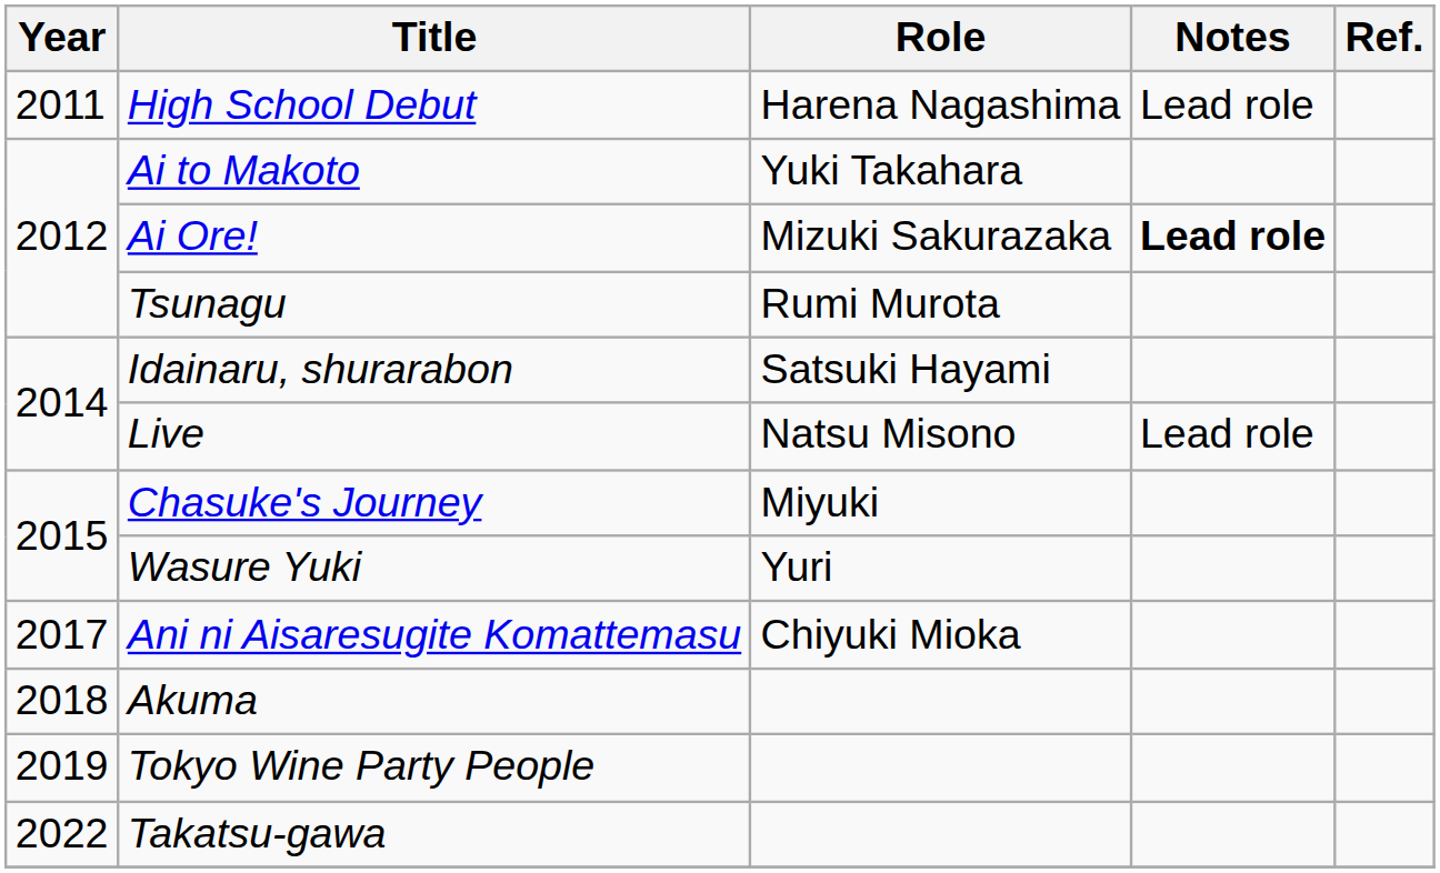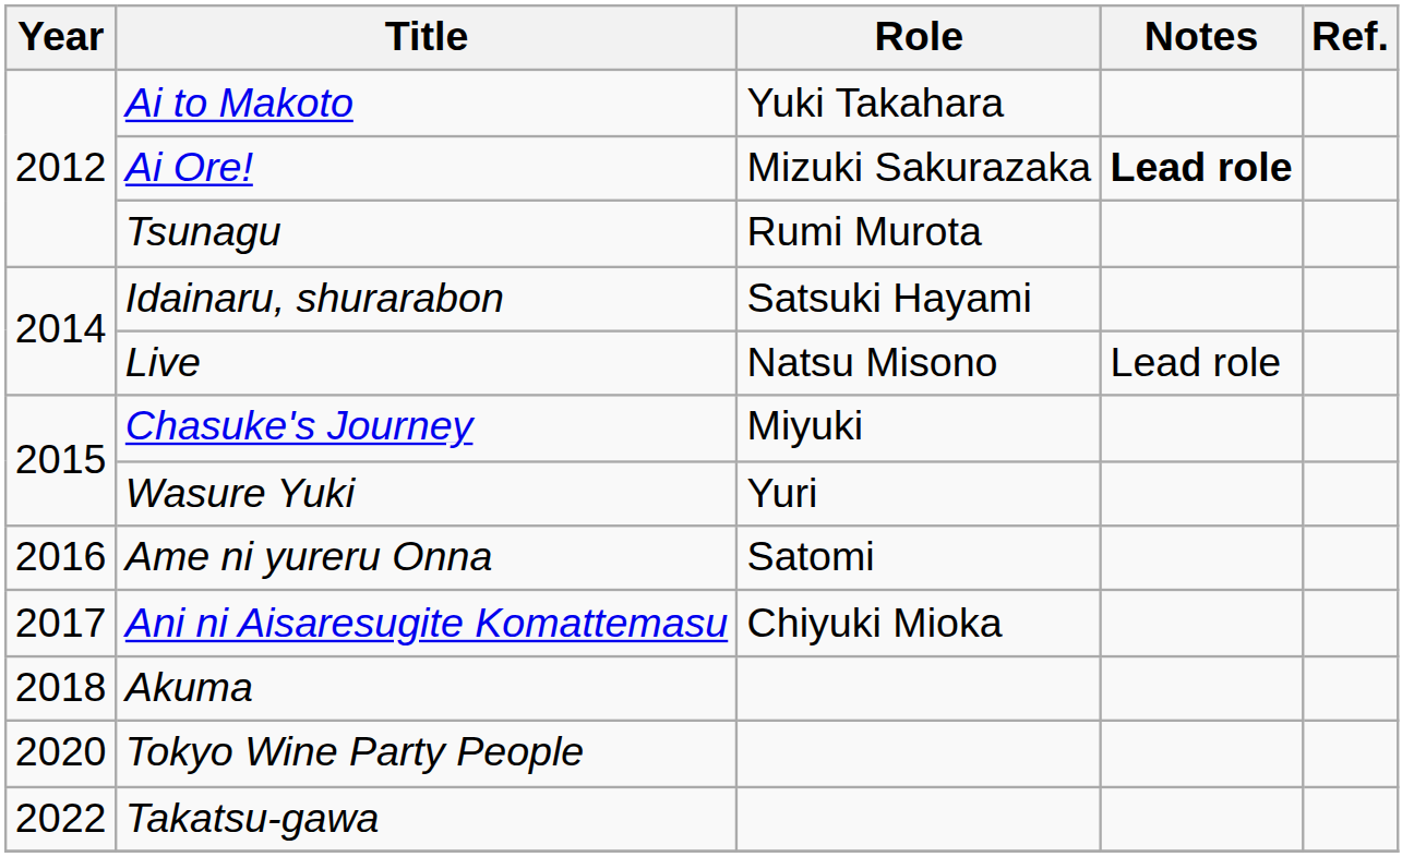 <table class="wikitable">
 <tr>
 <th>Year</th>
 <th>Title</th>
 <th>Role</th>
 <th>Notes</th>
 <th>Ref.</th>
-</tr>
-<tr>
-<td>2011</td>
-<td><em><a href='#'>High School Debut</a></em></td>
-<td>Harena Nagashima</td>
-<td>Lead role</td>
-<td></td>
 </tr>
 <tr>
 <td rowspan="3">2012</td>
 <td><em><a href='#'>Ai to Makoto</a></em></td>
 <td>Yuki Takahara</td>
 <td></td>
 <td></td>
 </tr>
 <tr>
 <td><em><a href='#'>Ai Ore!</a></em></td>
 <td>Mizuki Sakurazaka</td>
 <td><strong>Lead role</strong></td>
 <td></td>
 </tr>
 <tr>
 <td><em>Tsunagu</em></td>
 <td>Rumi Murota</td>
 <td></td>
 <td></td>
 </tr>
 <tr>
 <td rowspan="2">2014</td>
 <td><em>Idainaru, shurarabon</em></td>
 <td>Satsuki Hayami</td>
 <td></td>
 <td></td>
 </tr>
 <tr>
 <td><em>Live</em></td>
 <td>Natsu Misono</td>
 <td>Lead role</td>
 <td></td>
 </tr>
 <tr>
 <td rowspan="2">2015</td>
 <td><em><a href='#'>Chasuke's Journey</a></em></td>
 <td>Miyuki</td>
 <td></td>
 <td></td>
 </tr>
 <tr>
 <td><em>Wasure Yuki</em></td>
 <td>Yuri</td>
 <td></td>
 <td></td>
 </tr>
 <tr>
+<td>2016</td>
+<td><em>Ame ni yureru Onna</em></td>
+<td>Satomi</td>
+<td></td>
+<td></td>
+</tr>
+<tr>
 <td>2017</td>
 <td><em><a href='#'>Ani ni Aisaresugite Komattemasu</a></em></td>
 <td>Chiyuki Mioka</td>
 <td></td>
 <td></td>
 </tr>
 <tr>
 <td>2018</td>
 <td><em>Akuma</em></td>
 <td></td>
 <td></td>
 <td></td>
 </tr>
 <tr>
-<td>2019</td>
+<td>2020</td>
 <td><em>Tokyo Wine Party People</em></td>
 <td></td>
 <td></td>
 <td></td>
 </tr>
 <tr>
 <td>2022</td>
 <td><em>Takatsu-gawa</em></td>
 <td></td>
 <td></td>
 <td></td>
 </tr>
 <tr>
 </tr>
 </table>
